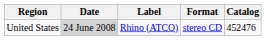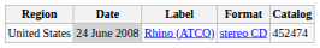 <table class="wikitable">
 <tr>
 <th>Region</th>
 <th>Date</th>
 <th>Label</th>
 <th>Format</th>
 <th>Catalog</th>
 </tr>
 <tr>
 <td>United States</td>
 <td style="background: lightgrey;">24 June 2008</td>
 <td><a href='#'>Rhino (ATCO)</a></td>
 <td><a href='#'>stereo CD</a></td>
-<td>452476</td>
+<td>452474</td>
 </tr>
 </table>
